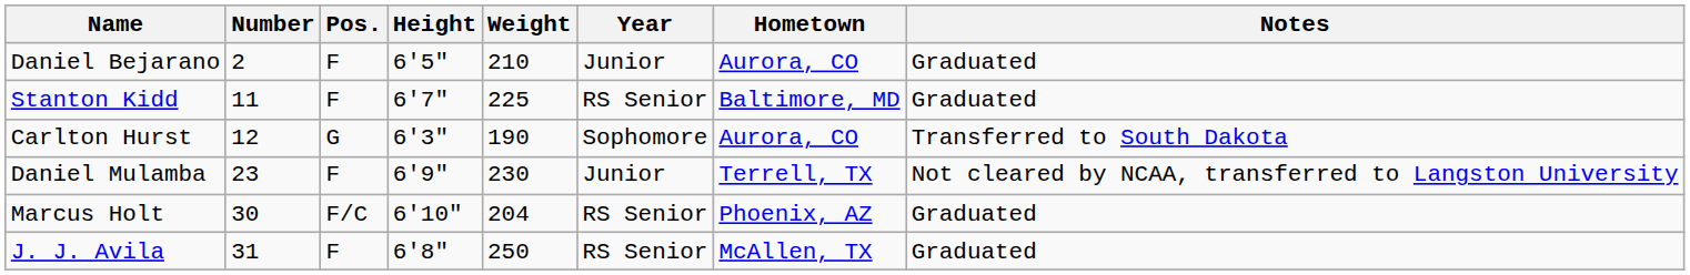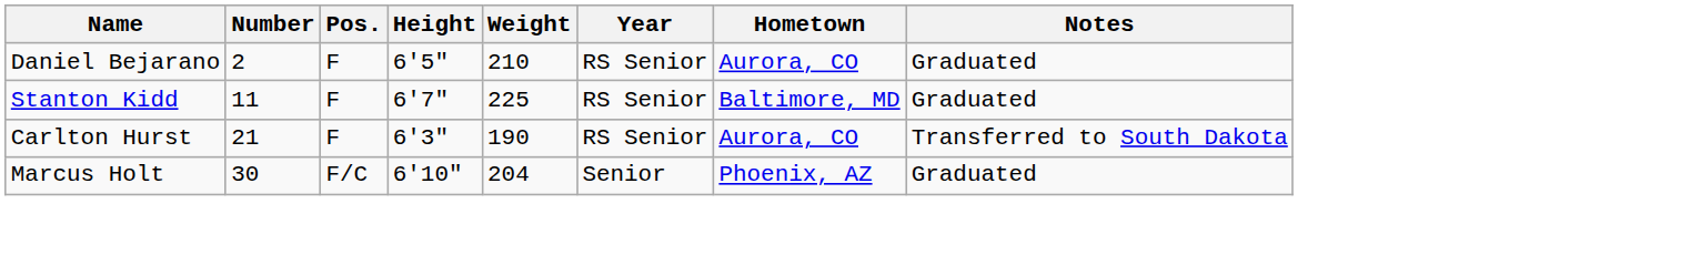 <table class="wikitable sortable" border="1">
 <tr>
 <th>Name</th>
 <th>Number</th>
 <th>Pos.</th>
 <th>Height</th>
 <th>Weight</th>
 <th>Year</th>
 <th>Hometown</th>
 <th class="unsortable">Notes</th>
 </tr>
 <tr>
 <td>Daniel Bejarano</td>
 <td>2</td>
 <td>F</td>
 <td>6'5"</td>
 <td>210</td>
-<td>Junior</td>
+<td>RS Senior</td>
 <td><a href='#'>Aurora, CO</a></td>
 <td>Graduated</td>
 </tr>
 <tr>
 <td><a href='#'>Stanton Kidd</a></td>
 <td>11</td>
 <td>F</td>
 <td>6'7"</td>
 <td>225</td>
 <td>RS Senior</td>
 <td><a href='#'>Baltimore, MD</a></td>
 <td>Graduated</td>
 </tr>
 <tr>
 <td>Carlton Hurst</td>
-<td>12</td>
-<td>G</td>
+<td>21</td>
+<td>F</td>
 <td>6'3"</td>
 <td>190</td>
-<td>Sophomore</td>
+<td>RS Senior</td>
 <td><a href='#'>Aurora, CO</a></td>
 <td>Transferred to <a href='#'>South Dakota</a></td>
-</tr>
-<tr>
-<td>Daniel Mulamba</td>
-<td>23</td>
-<td>F</td>
-<td>6'9"</td>
-<td>230</td>
-<td>Junior</td>
-<td><a href='#'>Terrell, TX</a></td>
-<td>Not cleared by NCAA, transferred to <a href='#'>Langston University</a></td>
 </tr>
 <tr>
 <td>Marcus Holt</td>
 <td>30</td>
 <td>F/C</td>
 <td>6'10"</td>
 <td>204</td>
-<td>RS Senior</td>
+<td>Senior</td>
 <td><a href='#'>Phoenix, AZ</a></td>
 <td>Graduated</td>
 </tr>
-<tr>
-<td><a href='#'>J. J. Avila</a></td>
-<td>31</td>
-<td>F</td>
-<td>6'8"</td>
-<td>250</td>
-<td>RS Senior</td>
-<td><a href='#'>McAllen, TX</a></td>
-<td>Graduated</td>
-</tr>
 </table>
